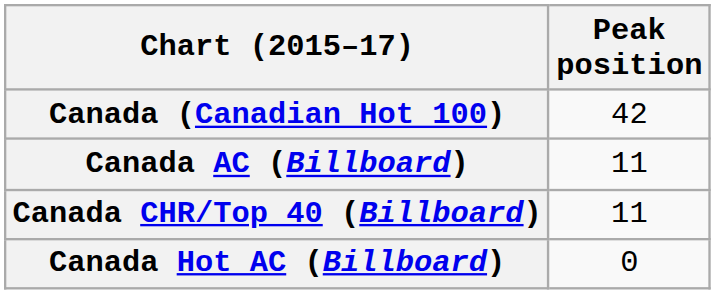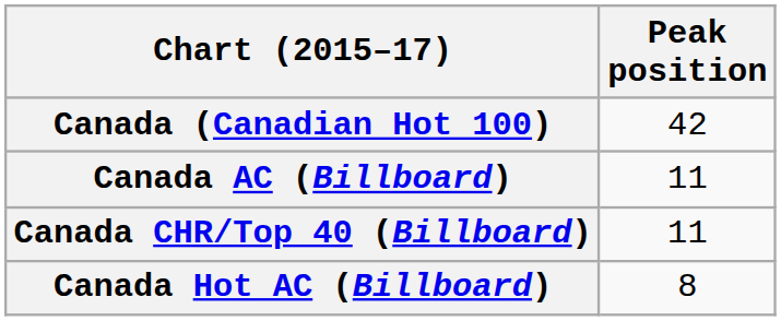 <table class="wikitable sortable plainrowheaders" style="text-align:center;">
 <tr>
 <th scope="col">Chart (2015–17)</th>
 <th scope="col">Peak<br>position</th>
 </tr>
 <tr>
 <th scope="row">Canada (<a href='#'>Canadian Hot 100</a>)</th>
 <td>42</td>
 </tr>
 <tr>
 <th scope="row">Canada <a href='#'>AC</a> (<em><a href='#'>Billboard</a></em>)</th>
 <td>11</td>
 </tr>
 <tr>
 <th scope="row">Canada <a href='#'>CHR/Top 40</a> (<em><a href='#'>Billboard</a></em>)</th>
 <td>11</td>
 </tr>
 <tr>
 <th scope="row">Canada <a href='#'>Hot AC</a> (<em><a href='#'>Billboard</a></em>)</th>
-<td>0</td>
+<td>8</td>
 </tr>
 </table>
